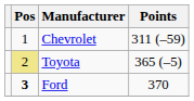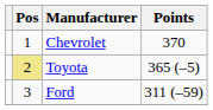 <table class="wikitable" style="font-size: 95%;">
 <tr>
 <th></th>
 <th>Pos</th>
 <th>Manufacturer</th>
 <th>Points</th>
 </tr>
 <tr>
 <td align="left"></td>
 <td style="text-align:center;">1</td>
 <td><a href='#'>Chevrolet</a></td>
-<td style="text-align:center;">311 (–59)</td>
+<td style="text-align:center;">370</td>
 </tr>
 <tr>
 <td align="left"></td>
 <td style="background: khaki; text-align:center;">2</td>
 <td><a href='#'>Toyota</a></td>
 <td style="text-align:center;">365 (–5)</td>
 </tr>
 <tr>
 <td align="left"></td>
-<td style="text-align:center;"><strong>3</strong></td>
+<td style="text-align:center;">3</td>
 <td><a href='#'>Ford</a></td>
-<td style="text-align:center;">370</td>
+<td style="text-align:center;">311 (–59)</td>
 </tr>
 <tr class="sortbottom">
 </tr>
 </table>
